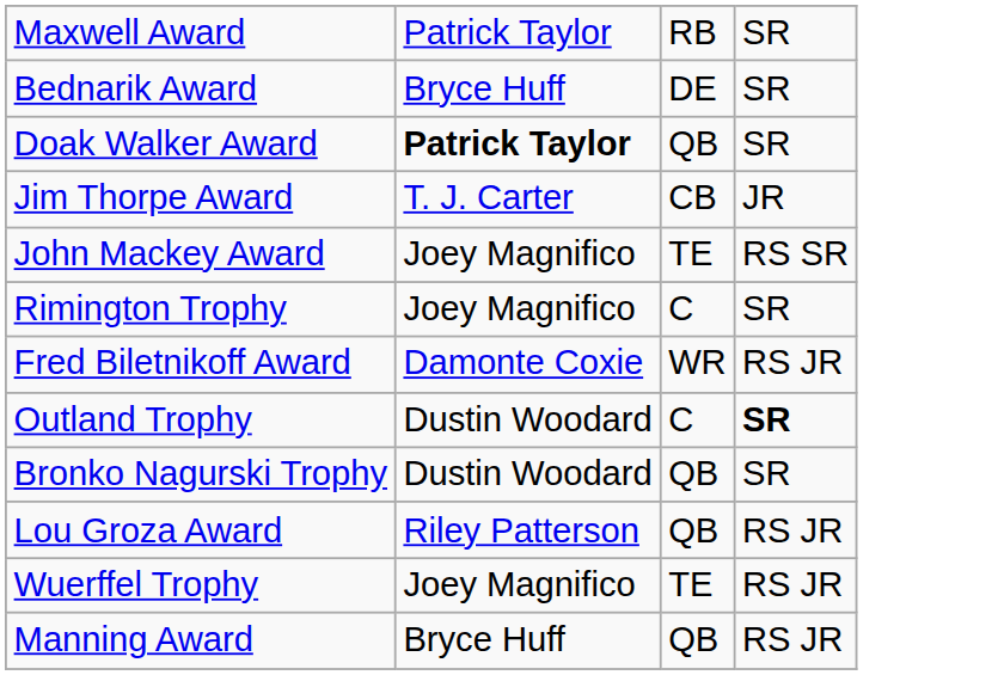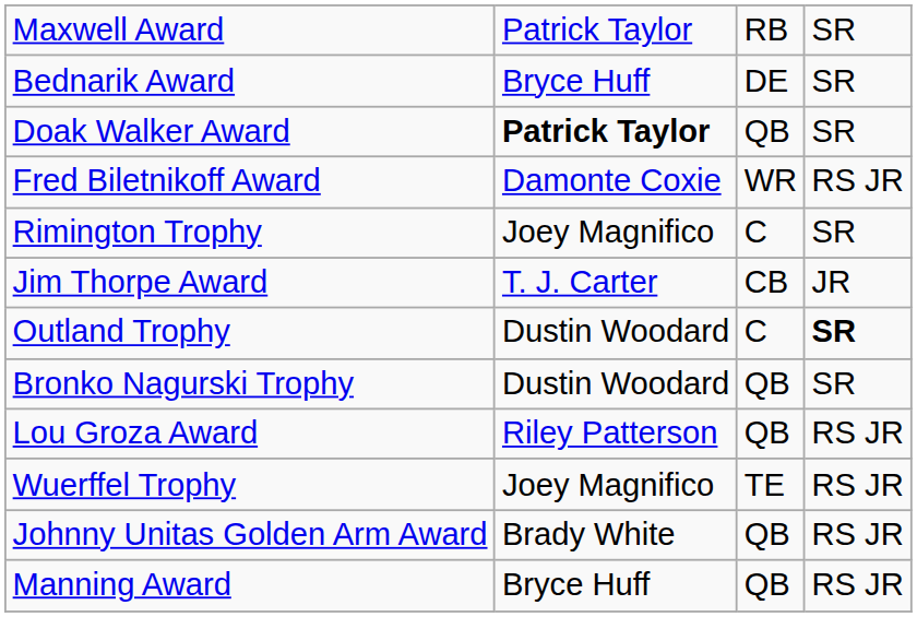 <table class="wikitable">
 <tr>
 <td><a href='#'>Maxwell Award</a></td>
 <td><a href='#'>Patrick Taylor</a></td>
 <td>RB</td>
 <td>SR</td>
 </tr>
 <tr>
 <td><a href='#'>Bednarik Award</a></td>
 <td><a href='#'>Bryce Huff</a></td>
 <td>DE</td>
 <td>SR</td>
 </tr>
 <tr>
 <td><a href='#'>Doak Walker Award</a></td>
 <td><strong>Patrick Taylor</strong></td>
 <td>QB</td>
 <td>SR</td>
 </tr>
 <tr>
-<td><a href='#'>Jim Thorpe Award</a></td>
-<td><a href='#'>T. J. Carter</a></td>
-<td>CB</td>
-<td>JR</td>
-</tr>
-<tr>
-<td><a href='#'>John Mackey Award</a></td>
-<td>Joey Magnifico</td>
-<td>TE</td>
-<td>RS SR</td>
+<td><a href='#'>Fred Biletnikoff Award</a></td>
+<td><a href='#'>Damonte Coxie</a></td>
+<td>WR</td>
+<td>RS JR</td>
 </tr>
 <tr>
 <td><a href='#'>Rimington Trophy</a></td>
 <td>Joey Magnifico</td>
 <td>C</td>
 <td>SR</td>
 </tr>
 <tr>
-<td><a href='#'>Fred Biletnikoff Award</a></td>
-<td><a href='#'>Damonte Coxie</a></td>
-<td>WR</td>
-<td>RS JR</td>
+<td><a href='#'>Jim Thorpe Award</a></td>
+<td><a href='#'>T. J. Carter</a></td>
+<td>CB</td>
+<td>JR</td>
 </tr>
 <tr>
 <td><a href='#'>Outland Trophy</a></td>
 <td>Dustin Woodard</td>
 <td>C</td>
 <td><strong>SR</strong></td>
 </tr>
 <tr>
 <td><a href='#'>Bronko Nagurski Trophy</a></td>
 <td>Dustin Woodard</td>
 <td>QB</td>
 <td>SR</td>
 </tr>
 <tr>
 <td><a href='#'>Lou Groza Award</a></td>
 <td><a href='#'>Riley Patterson</a></td>
 <td>QB</td>
 <td>RS JR</td>
 </tr>
 <tr>
 <td><a href='#'>Wuerffel Trophy</a></td>
 <td>Joey Magnifico</td>
 <td>TE</td>
 <td>RS JR</td>
 </tr>
 <tr>
+<td><a href='#'>Johnny Unitas Golden Arm Award</a></td>
+<td>Brady White</td>
+<td>QB</td>
+<td>RS JR</td>
+</tr>
+<tr>
 <td><a href='#'>Manning Award</a></td>
 <td>Bryce Huff</td>
 <td>QB</td>
 <td>RS JR</td>
 </tr>
 </table>
